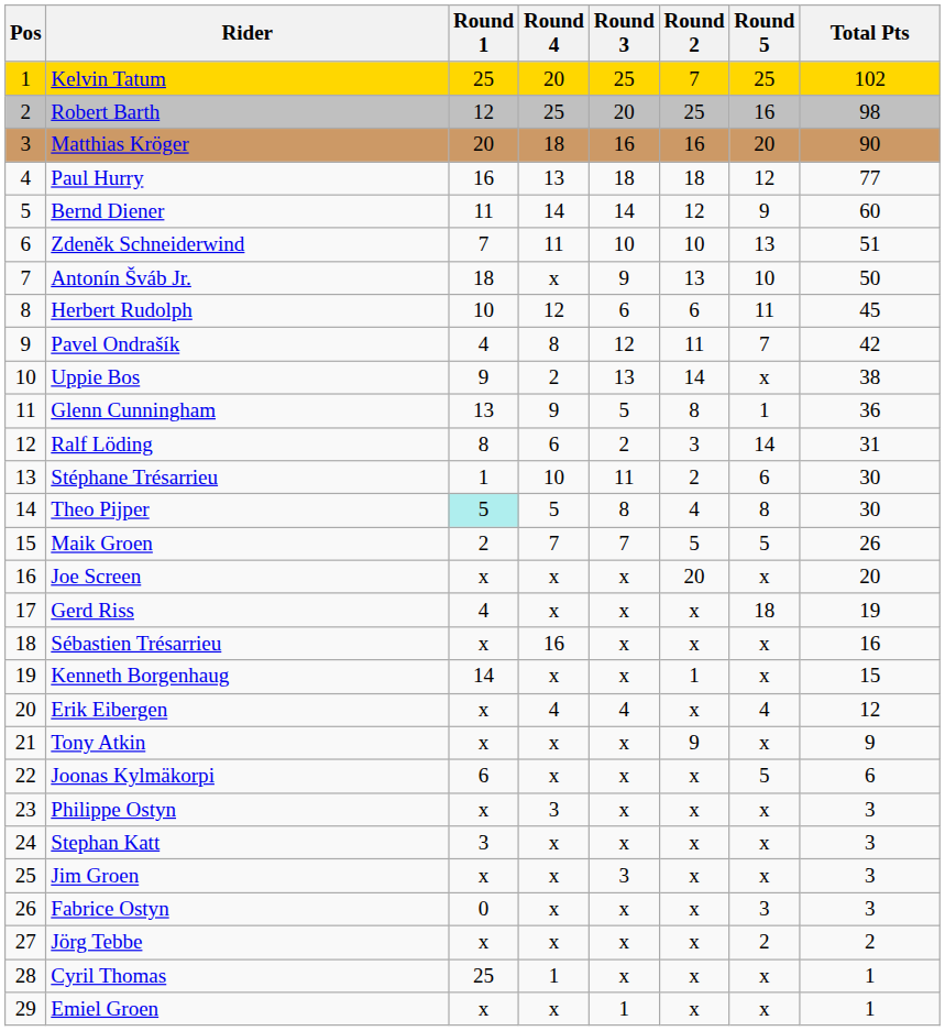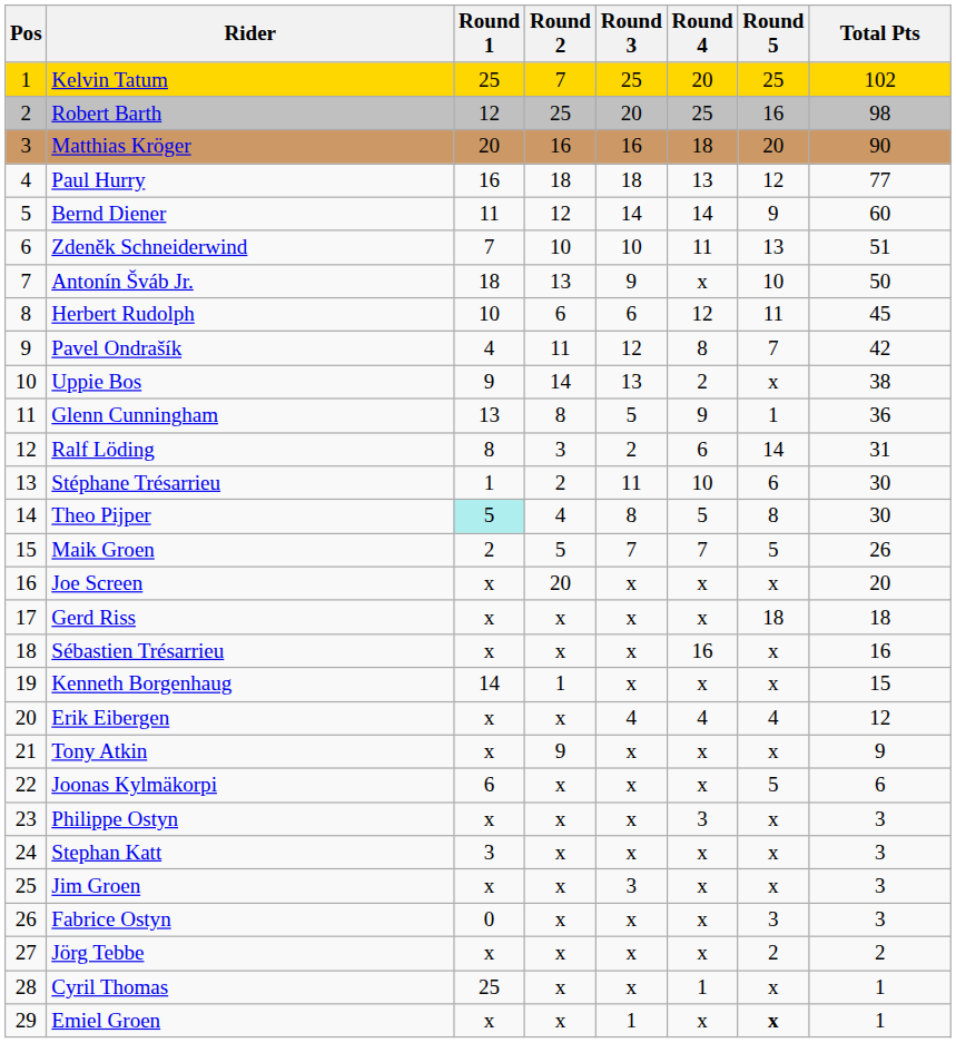 <table class="wikitable" style="font-size: 100%">
 <tr>
 <th width=20>Pos</th>
 <th width=300>Rider</th>
 <th width=40>Round 1</th>
+<th width=40>Round 2</th>
+<th width=40>Round 3</th>
 <th width=40>Round 4</th>
-<th width=40>Round 3</th>
-<th width=40>Round 2</th>
 <th width=40>Round 5</th>
 <th width=100>Total Pts</th>
 </tr>
 <tr align=center style="background-color: gold;">
 <td>1</td>
 <td align="left"> <a href='#'>Kelvin Tatum</a></td>
 <td>25</td>
+<td>7</td>
+<td>25</td>
 <td>20</td>
-<td>25</td>
-<td>7</td>
 <td>25</td>
 <td>102</td>
 </tr>
 <tr align=center style="background-color: silver;">
 <td>2</td>
 <td align="left"> <a href='#'>Robert Barth</a></td>
 <td>12</td>
 <td>25</td>
 <td>20</td>
 <td>25</td>
 <td>16</td>
 <td>98</td>
 </tr>
 <tr align=center style="background-color: #cc9966;">
 <td>3</td>
 <td align="left"> <a href='#'>Matthias Kröger</a></td>
 <td>20</td>
-<td>18</td>
 <td>16</td>
 <td>16</td>
+<td>18</td>
 <td>20</td>
 <td>90</td>
 </tr>
 <tr align=center>
 <td>4</td>
 <td align="left"> <a href='#'>Paul Hurry</a></td>
 <td>16</td>
-<td>13</td>
 <td>18</td>
 <td>18</td>
+<td>13</td>
 <td>12</td>
 <td>77</td>
 </tr>
 <tr align=center>
 <td>5</td>
 <td align="left"> <a href='#'>Bernd Diener</a></td>
 <td>11</td>
+<td>12</td>
 <td>14</td>
 <td>14</td>
-<td>12</td>
 <td>9</td>
 <td>60</td>
 </tr>
 <tr align=center>
 <td>6</td>
 <td align="left"> <a href='#'>Zdeněk Schneiderwind</a></td>
 <td>7</td>
-<td>11</td>
 <td>10</td>
 <td>10</td>
+<td>11</td>
 <td>13</td>
 <td>51</td>
 </tr>
 <tr align=center>
 <td>7</td>
 <td align="left"> <a href='#'>Antonín Šváb Jr.</a></td>
 <td>18</td>
+<td>13</td>
+<td>9</td>
 <td>x</td>
-<td>9</td>
-<td>13</td>
 <td>10</td>
 <td>50</td>
 </tr>
 <tr align=center>
 <td>8</td>
 <td align="left"> <a href='#'>Herbert Rudolph</a></td>
 <td>10</td>
-<td>12</td>
 <td>6</td>
 <td>6</td>
+<td>12</td>
 <td>11</td>
 <td>45</td>
 </tr>
 <tr align=center>
 <td>9</td>
 <td align="left"> <a href='#'>Pavel Ondrašík</a></td>
 <td>4</td>
+<td>11</td>
+<td>12</td>
 <td>8</td>
-<td>12</td>
-<td>11</td>
 <td>7</td>
 <td>42</td>
 </tr>
 <tr align=center>
 <td>10</td>
 <td align="left"> <a href='#'>Uppie Bos</a></td>
 <td>9</td>
+<td>14</td>
+<td>13</td>
 <td>2</td>
-<td>13</td>
-<td>14</td>
 <td>x</td>
 <td>38</td>
 </tr>
 <tr align=center>
 <td>11</td>
 <td align="left"> <a href='#'>Glenn Cunningham</a></td>
 <td>13</td>
+<td>8</td>
+<td>5</td>
 <td>9</td>
-<td>5</td>
-<td>8</td>
 <td>1</td>
 <td>36</td>
 </tr>
 <tr align=center>
 <td>12</td>
 <td align="left"> <a href='#'>Ralf Löding</a></td>
 <td>8</td>
+<td>3</td>
+<td>2</td>
 <td>6</td>
-<td>2</td>
-<td>3</td>
 <td>14</td>
 <td>31</td>
 </tr>
 <tr align=center>
 <td>13</td>
 <td align="left"> <a href='#'>Stéphane Trésarrieu</a></td>
 <td>1</td>
+<td>2</td>
+<td>11</td>
 <td>10</td>
-<td>11</td>
-<td>2</td>
 <td>6</td>
 <td>30</td>
 </tr>
 <tr align=center>
 <td>14</td>
 <td align="left"> <a href='#'>Theo Pijper</a></td>
 <td style="background: paleturquoise;">5</td>
+<td>4</td>
+<td>8</td>
 <td>5</td>
-<td>8</td>
-<td>4</td>
 <td>8</td>
 <td>30</td>
 </tr>
 <tr align=center>
 <td>15</td>
 <td align="left"> <a href='#'>Maik Groen</a></td>
 <td>2</td>
+<td>5</td>
 <td>7</td>
 <td>7</td>
-<td>5</td>
 <td>5</td>
 <td>26</td>
 </tr>
 <tr align=center>
 <td>16</td>
 <td align="left"> <a href='#'>Joe Screen</a></td>
 <td>x</td>
+<td>20</td>
 <td>x</td>
 <td>x</td>
-<td>20</td>
 <td>x</td>
 <td>20</td>
 </tr>
 <tr align=center>
 <td>17</td>
 <td align="left"> <a href='#'>Gerd Riss</a></td>
-<td>4</td>
+<td>x</td>
 <td>x</td>
 <td>x</td>
 <td>x</td>
 <td>18</td>
-<td>19</td>
+<td>18</td>
 </tr>
 <tr align=center>
 <td>18</td>
 <td align="left"> <a href='#'>Sébastien Trésarrieu</a></td>
 <td>x</td>
-<td>16</td>
 <td>x</td>
 <td>x</td>
+<td>16</td>
 <td>x</td>
 <td>16</td>
 </tr>
 <tr align=center>
 <td>19</td>
 <td align="left"> <a href='#'>Kenneth Borgenhaug</a></td>
 <td>14</td>
+<td>1</td>
 <td>x</td>
 <td>x</td>
-<td>1</td>
 <td>x</td>
 <td>15</td>
 </tr>
 <tr align=center>
 <td>20</td>
 <td align="left"> <a href='#'>Erik Eibergen</a></td>
 <td>x</td>
+<td>x</td>
 <td>4</td>
 <td>4</td>
-<td>x</td>
 <td>4</td>
 <td>12</td>
 </tr>
 <tr align=center>
 <td>21</td>
 <td align="left"> <a href='#'>Tony Atkin</a></td>
 <td>x</td>
+<td>9</td>
 <td>x</td>
 <td>x</td>
-<td>9</td>
 <td>x</td>
 <td>9</td>
 </tr>
 <tr align=center>
 <td>22</td>
 <td align="left"> <a href='#'>Joonas Kylmäkorpi</a></td>
 <td>6</td>
 <td>x</td>
 <td>x</td>
 <td>x</td>
 <td>5</td>
 <td>6</td>
 </tr>
 <tr align=center>
 <td>23</td>
 <td align="left"> <a href='#'>Philippe Ostyn</a></td>
 <td>x</td>
-<td>3</td>
 <td>x</td>
 <td>x</td>
+<td>3</td>
 <td>x</td>
 <td>3</td>
 </tr>
 <tr align=center>
 <td>24</td>
 <td align="left"> <a href='#'>Stephan Katt</a></td>
 <td>3</td>
 <td>x</td>
 <td>x</td>
 <td>x</td>
 <td>x</td>
 <td>3</td>
 </tr>
 <tr align=center>
 <td>25</td>
 <td align="left"> <a href='#'>Jim Groen</a></td>
 <td>x</td>
 <td>x</td>
 <td>3</td>
 <td>x</td>
 <td>x</td>
 <td>3</td>
 </tr>
 <tr align=center>
 <td>26</td>
 <td align="left"> <a href='#'>Fabrice Ostyn</a></td>
 <td>0</td>
 <td>x</td>
 <td>x</td>
 <td>x</td>
 <td>3</td>
 <td>3</td>
 </tr>
 <tr align=center>
 <td>27</td>
 <td align="left"> <a href='#'>Jörg Tebbe</a></td>
 <td>x</td>
 <td>x</td>
 <td>x</td>
 <td>x</td>
 <td>2</td>
 <td>2</td>
 </tr>
 <tr align=center>
 <td>28</td>
 <td align="left"> <a href='#'>Cyril Thomas</a></td>
 <td>25</td>
-<td>1</td>
 <td>x</td>
 <td>x</td>
+<td>1</td>
 <td>x</td>
 <td>1</td>
 </tr>
 <tr align=center>
 <td>29</td>
 <td align="left"> <a href='#'>Emiel Groen</a></td>
 <td>x</td>
 <td>x</td>
 <td>1</td>
 <td>x</td>
-<td>x</td>
+<td><strong>x</strong></td>
 <td>1</td>
 </tr>
 </table>
